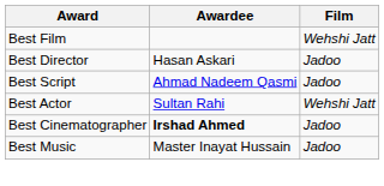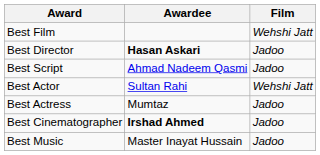 <table class="wikitable">
 <tr>
 <th>Award</th>
 <th>Awardee</th>
 <th>Film</th>
 </tr>
 <tr>
 <td>Best Film</td>
 <td></td>
 <td><em>Wehshi Jatt</em></td>
 </tr>
 <tr>
 <td>Best Director</td>
-<td>Hasan Askari</td>
+<td><strong>Hasan Askari</strong></td>
 <td><em>Jadoo</em></td>
 </tr>
 <tr>
 <td>Best Script</td>
 <td><a href='#'>Ahmad Nadeem Qasmi</a></td>
 <td><em>Jadoo</em></td>
 </tr>
 <tr>
 <td>Best Actor</td>
 <td><a href='#'>Sultan Rahi</a></td>
 <td><em>Wehshi Jatt</em></td>
 </tr>
 <tr>
+<td>Best Actress</td>
+<td>Mumtaz</td>
+<td><em>Jadoo</em></td>
+</tr>
+<tr>
 <td>Best Cinematographer</td>
 <td><strong>Irshad Ahmed</strong></td>
 <td><em>Jadoo</em></td>
 </tr>
 <tr>
 <td>Best Music</td>
 <td>Master Inayat Hussain</td>
 <td><em>Jadoo</em></td>
 </tr>
 </table>
